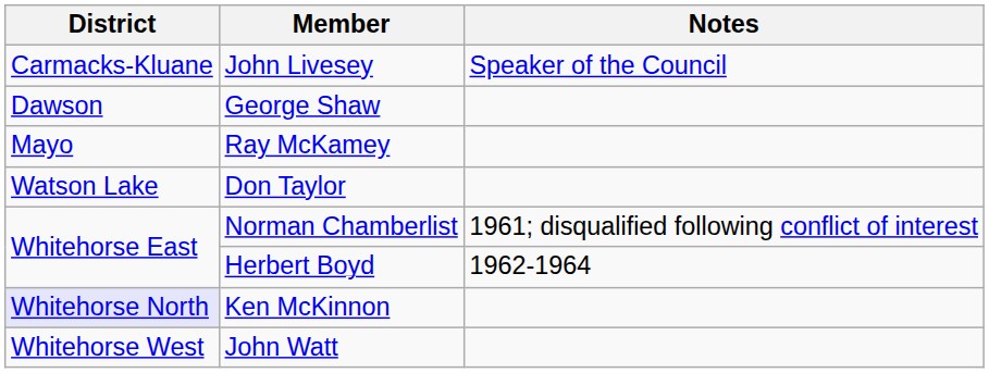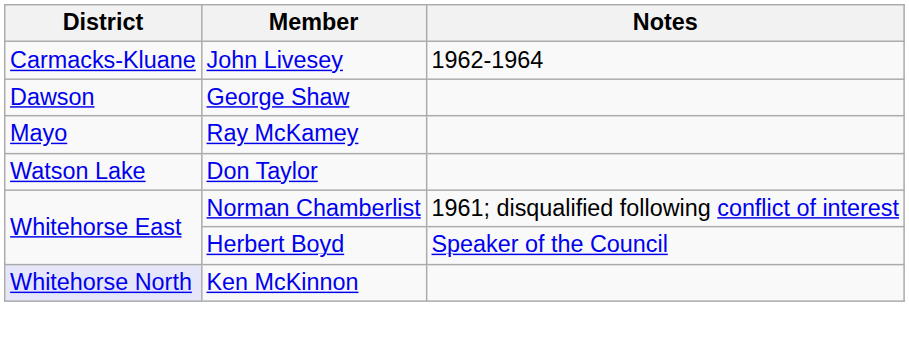 <table class=wikitable>
 <tr>
 <th>District</th>
 <th>Member</th>
 <th>Notes</th>
 </tr>
 <tr>
 <td><a href='#'>Carmacks-Kluane</a></td>
 <td><a href='#'>John Livesey</a></td>
-<td><a href='#'>Speaker of the Council</a></td>
+<td>1962-1964</td>
 </tr>
 <tr>
 <td><a href='#'>Dawson</a></td>
 <td><a href='#'>George Shaw</a></td>
 <td></td>
 </tr>
 <tr>
 <td><a href='#'>Mayo</a></td>
 <td><a href='#'>Ray McKamey</a></td>
 <td></td>
 </tr>
 <tr>
 <td><a href='#'>Watson Lake</a></td>
 <td><a href='#'>Don Taylor</a></td>
 <td></td>
 </tr>
 <tr>
 <td rowspan=2><a href='#'>Whitehorse East</a></td>
 <td><a href='#'>Norman Chamberlist</a></td>
 <td>1961; disqualified following <a href='#'>conflict of interest</a></td>
 </tr>
 <tr>
 <td><a href='#'>Herbert Boyd</a></td>
-<td>1962-1964</td>
+<td><a href='#'>Speaker of the Council</a></td>
 </tr>
 <tr>
 <td style="background: lavender;"><a href='#'>Whitehorse North</a></td>
 <td><a href='#'>Ken McKinnon</a></td>
 <td></td>
 </tr>
-<tr>
-<td><a href='#'>Whitehorse West</a></td>
-<td><a href='#'>John Watt</a></td>
-<td></td>
-</tr>
 </table>
